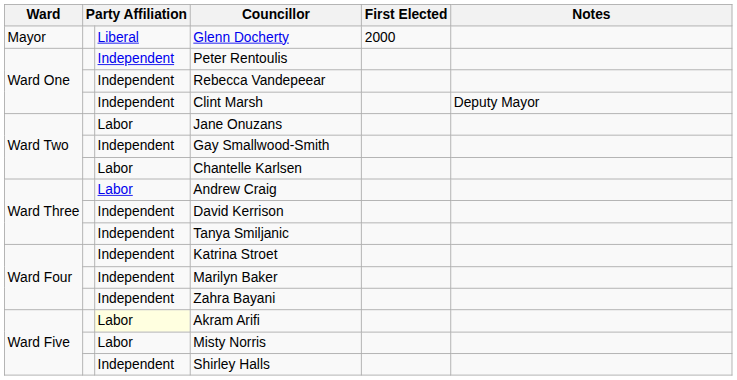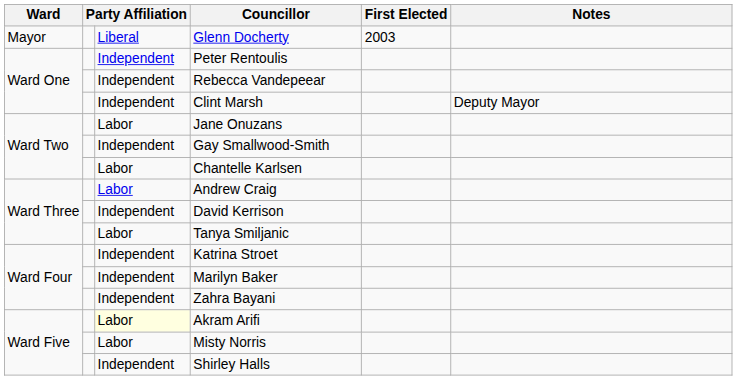 <table class="wikitable">
 <tr>
 <th>Ward</th>
 <th colspan="2">Party Affiliation</th>
 <th style=width:12em>Councillor</th>
 <th>First Elected</th>
 <th style=width:20em>Notes</th>
 </tr>
 <tr>
 <td>Mayor</td>
 <td> </td>
 <td><a href='#'>Liberal</a></td>
 <td><a href='#'>Glenn Docherty</a></td>
-<td>2000</td>
+<td>2003</td>
 <td></td>
 </tr>
 <tr>
 <td rowspan="3">Ward One</td>
 <td> </td>
 <td><a href='#'>Independent</a></td>
 <td>Peter Rentoulis</td>
 <td></td>
 </tr>
 <tr>
 <td> </td>
 <td>Independent</td>
 <td>Rebecca Vandepeear</td>
 <td></td>
 <td></td>
 </tr>
 <tr>
 <td> </td>
 <td>Independent</td>
 <td>Clint Marsh</td>
 <td></td>
 <td>Deputy Mayor</td>
 </tr>
 <tr>
 <td rowspan="3">Ward Two</td>
 <td> </td>
 <td>Labor</td>
 <td>Jane Onuzans</td>
 <td></td>
 <td></td>
 </tr>
 <tr>
 <td> </td>
 <td>Independent</td>
 <td>Gay Smallwood-Smith</td>
 <td></td>
 <td></td>
 </tr>
 <tr>
 <td> </td>
 <td>Labor</td>
 <td>Chantelle Karlsen</td>
 <td></td>
 <td></td>
 </tr>
 <tr>
 <td rowspan="3">Ward Three</td>
 <td> </td>
 <td><a href='#'>Labor</a></td>
 <td>Andrew Craig</td>
 <td></td>
 <td></td>
 </tr>
 <tr>
 <td> </td>
 <td>Independent</td>
 <td>David Kerrison</td>
 <td></td>
 <td></td>
 </tr>
 <tr>
 <td> </td>
-<td>Independent</td>
+<td>Labor</td>
 <td>Tanya Smiljanic</td>
 <td></td>
 <td></td>
 </tr>
 <tr>
 <td rowspan="3">Ward Four</td>
 <td> </td>
 <td>Independent</td>
 <td>Katrina Stroet</td>
 <td></td>
 <td></td>
 </tr>
 <tr>
 <td> </td>
 <td>Independent</td>
 <td>Marilyn Baker</td>
 <td></td>
 <td></td>
 </tr>
 <tr>
 <td> </td>
 <td>Independent</td>
 <td>Zahra Bayani</td>
 <td></td>
 <td></td>
 </tr>
 <tr>
 <td rowspan="3">Ward Five</td>
 <td> </td>
 <td style="background: lightyellow;">Labor</td>
 <td>Akram Arifi</td>
 <td></td>
 <td></td>
 </tr>
 <tr>
 <td> </td>
 <td>Labor</td>
 <td>Misty Norris</td>
 <td></td>
 <td></td>
 </tr>
 <tr>
 <td> </td>
 <td>Independent</td>
 <td>Shirley Halls</td>
 <td></td>
 <td></td>
 </tr>
 </table>
